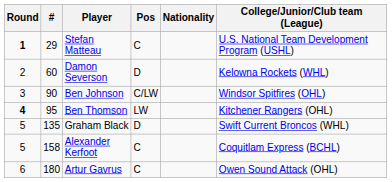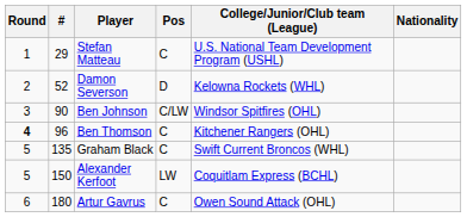 <table class="wikitable">
 <tr>
 <th>Round</th>
 <th>#</th>
 <th>Player</th>
 <th>Pos</th>
+<th>College/Junior/Club team (League)</th>
 <th>Nationality</th>
-<th>College/Junior/Club team (League)</th>
 </tr>
 <tr>
-<td style="text-align:center"><strong>1</strong></td>
+<td style="text-align:center">1</td>
 <td style="text-align:center">29</td>
 <td><a href='#'>Stefan Matteau</a></td>
 <td>C</td>
+<td><a href='#'>U.S. National Team Development Program</a> (<a href='#'>USHL</a>)</td>
 <td></td>
-<td><a href='#'>U.S. National Team Development Program</a> (<a href='#'>USHL</a>)</td>
 </tr>
 <tr>
 <td style="text-align:center">2</td>
-<td style="text-align:center">60</td>
+<td style="text-align:center">52</td>
 <td><a href='#'>Damon Severson</a></td>
 <td>D</td>
+<td><a href='#'>Kelowna Rockets</a> (<a href='#'>WHL</a>)</td>
 <td></td>
-<td><a href='#'>Kelowna Rockets</a> (<a href='#'>WHL</a>)</td>
 </tr>
 <tr>
 <td style="text-align:center">3</td>
 <td style="text-align:center">90</td>
 <td><a href='#'>Ben Johnson</a></td>
 <td>C/LW</td>
+<td><a href='#'>Windsor Spitfires</a> (<a href='#'>OHL</a>)</td>
 <td></td>
-<td><a href='#'>Windsor Spitfires</a> (<a href='#'>OHL</a>)</td>
 </tr>
 <tr>
 <td style="text-align:center"><strong>4</strong></td>
-<td style="text-align:center">95</td>
+<td style="text-align:center">96</td>
 <td><a href='#'>Ben Thomson</a></td>
-<td>LW</td>
+<td>C</td>
+<td><a href='#'>Kitchener Rangers</a> (OHL)</td>
 <td></td>
-<td><a href='#'>Kitchener Rangers</a> (OHL)</td>
 </tr>
 <tr>
 <td style="text-align:center">5</td>
 <td style="text-align:center">135</td>
 <td>Graham Black</td>
-<td>D</td>
+<td>C</td>
+<td><a href='#'>Swift Current Broncos</a> (WHL)</td>
 <td></td>
-<td><a href='#'>Swift Current Broncos</a> (WHL)</td>
 </tr>
 <tr>
 <td style="text-align:center">5</td>
-<td style="text-align:center">158</td>
+<td style="text-align:center">150</td>
 <td><a href='#'>Alexander Kerfoot</a></td>
-<td>C</td>
+<td>LW</td>
+<td><a href='#'>Coquitlam Express</a> (<a href='#'>BCHL</a>)</td>
 <td></td>
-<td><a href='#'>Coquitlam Express</a> (<a href='#'>BCHL</a>)</td>
 </tr>
 <tr>
 <td style="text-align:center">6</td>
 <td style="text-align:center">180</td>
 <td><a href='#'>Artur Gavrus</a></td>
 <td>C</td>
+<td><a href='#'>Owen Sound Attack</a> (OHL)</td>
 <td></td>
-<td><a href='#'>Owen Sound Attack</a> (OHL)</td>
 </tr>
 </table>
